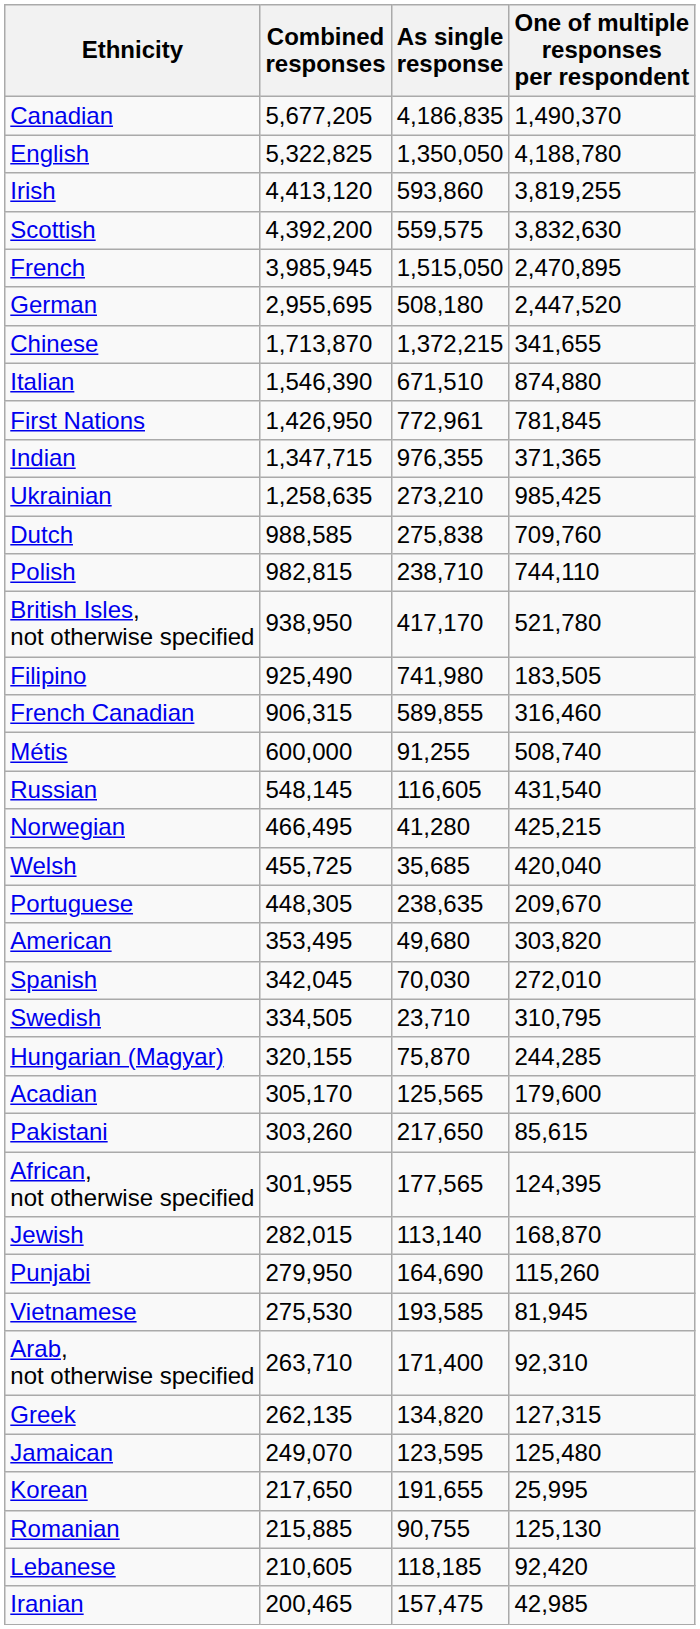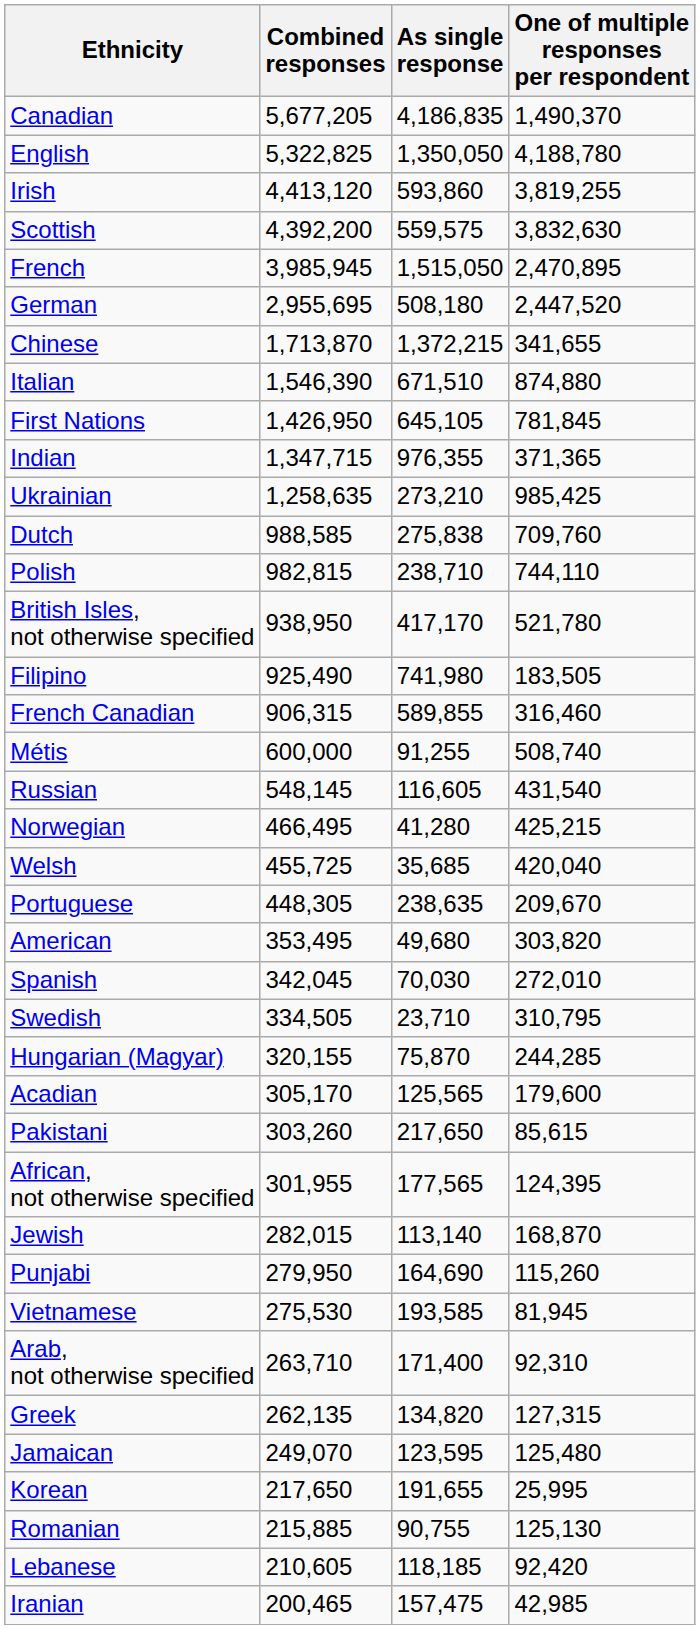 <table class="wikitable sortable sticky-header-multi" style=text-align:center" style="margin:1em auto;">
 <tr>
 <th>Ethnicity </th>
 <th>Combined<br>responses</th>
 <th>As single<br>response</th>
 <th>One of multiple<br>responses<br>per respondent</th>
 </tr>
 <tr>
 <td> <a href='#'>Canadian</a></td>
 <td>5,677,205</td>
 <td>4,186,835</td>
 <td>1,490,370</td>
 </tr>
 <tr>
 <td>  <a href='#'>English</a></td>
 <td>5,322,825</td>
 <td>1,350,050</td>
 <td>4,188,780</td>
 </tr>
 <tr>
 <td> <a href='#'>Irish</a></td>
 <td>4,413,120</td>
 <td>593,860</td>
 <td>3,819,255</td>
 </tr>
 <tr>
 <td>  <a href='#'>Scottish</a></td>
 <td>4,392,200</td>
 <td>559,575</td>
 <td>3,832,630</td>
 </tr>
 <tr>
 <td> <a href='#'>French</a></td>
 <td>3,985,945</td>
 <td>1,515,050</td>
 <td>2,470,895</td>
 </tr>
 <tr>
 <td> <a href='#'>German</a></td>
 <td>2,955,695</td>
 <td>508,180</td>
 <td>2,447,520</td>
 </tr>
 <tr>
 <td>  <a href='#'>Chinese</a></td>
 <td>1,713,870</td>
 <td>1,372,215</td>
 <td>341,655</td>
 </tr>
 <tr>
 <td> <a href='#'>Italian</a></td>
 <td>1,546,390</td>
 <td>671,510</td>
 <td>874,880</td>
 </tr>
 <tr>
 <td><a href='#'>First Nations</a></td>
 <td>1,426,950</td>
-<td>772,961</td>
+<td>645,105</td>
 <td>781,845</td>
 </tr>
 <tr>
 <td> <a href='#'>Indian</a></td>
 <td>1,347,715</td>
 <td>976,355</td>
 <td>371,365</td>
 </tr>
 <tr>
 <td> <a href='#'>Ukrainian</a></td>
 <td>1,258,635</td>
 <td>273,210</td>
 <td>985,425</td>
 </tr>
 <tr>
 <td> <a href='#'>Dutch</a></td>
 <td>988,585</td>
 <td>275,838</td>
 <td>709,760</td>
 </tr>
 <tr>
 <td> <a href='#'>Polish</a></td>
 <td>982,815</td>
 <td>238,710</td>
 <td>744,110</td>
 </tr>
 <tr>
 <td> <a href='#'>British Isles</a>,<br>not otherwise specified</td>
 <td>938,950</td>
 <td>417,170</td>
 <td>521,780</td>
 </tr>
 <tr>
 <td> <a href='#'>Filipino</a></td>
 <td>925,490</td>
 <td>741,980</td>
 <td>183,505</td>
 </tr>
 <tr>
 <td> <a href='#'>French Canadian</a></td>
 <td>906,315</td>
 <td>589,855</td>
 <td>316,460</td>
 </tr>
 <tr>
 <td> <a href='#'>Métis</a></td>
 <td>600,000</td>
 <td>91,255</td>
 <td>508,740</td>
 </tr>
 <tr>
 <td> <a href='#'>Russian</a></td>
 <td>548,145</td>
 <td>116,605</td>
 <td>431,540</td>
 </tr>
 <tr>
 <td> <a href='#'>Norwegian</a></td>
 <td>466,495</td>
 <td>41,280</td>
 <td>425,215</td>
 </tr>
 <tr>
 <td>  <a href='#'>Welsh</a></td>
 <td>455,725</td>
 <td>35,685</td>
 <td>420,040</td>
 </tr>
 <tr>
 <td> <a href='#'>Portuguese</a></td>
 <td>448,305</td>
 <td>238,635</td>
 <td>209,670</td>
 </tr>
 <tr>
 <td> <a href='#'>American</a></td>
 <td>353,495</td>
 <td>49,680</td>
 <td>303,820</td>
 </tr>
 <tr>
 <td> <a href='#'>Spanish</a></td>
 <td>342,045</td>
 <td>70,030</td>
 <td>272,010</td>
 </tr>
 <tr>
 <td> <a href='#'>Swedish</a></td>
 <td>334,505</td>
 <td>23,710</td>
 <td>310,795</td>
 </tr>
 <tr>
 <td> <a href='#'>Hungarian (Magyar)</a></td>
 <td>320,155</td>
 <td>75,870</td>
 <td>244,285</td>
 </tr>
 <tr>
 <td> <a href='#'>Acadian</a></td>
 <td>305,170</td>
 <td>125,565</td>
 <td>179,600</td>
 </tr>
 <tr>
 <td> <a href='#'>Pakistani</a></td>
 <td>303,260</td>
 <td>217,650</td>
 <td>85,615</td>
 </tr>
 <tr>
 <td> <a href='#'>African</a>,<br>not otherwise specified</td>
 <td>301,955</td>
 <td>177,565</td>
 <td>124,395</td>
 </tr>
 <tr>
 <td> <a href='#'>Jewish</a></td>
 <td>282,015</td>
 <td>113,140</td>
 <td>168,870</td>
 </tr>
 <tr>
 <td> <a href='#'>Punjabi</a></td>
 <td>279,950</td>
 <td>164,690</td>
 <td>115,260</td>
 </tr>
 <tr>
 <td>  <a href='#'>Vietnamese</a></td>
 <td>275,530</td>
 <td>193,585</td>
 <td>81,945</td>
 </tr>
 <tr>
 <td> <a href='#'>Arab</a>,<br>not otherwise specified</td>
 <td>263,710</td>
 <td>171,400</td>
 <td>92,310</td>
 </tr>
 <tr>
 <td> <a href='#'>Greek</a></td>
 <td>262,135</td>
 <td>134,820</td>
 <td>127,315</td>
 </tr>
 <tr>
 <td> <a href='#'>Jamaican</a></td>
 <td>249,070</td>
 <td>123,595</td>
 <td>125,480</td>
 </tr>
 <tr>
 <td> <a href='#'>Korean</a></td>
 <td>217,650</td>
 <td>191,655</td>
 <td>25,995</td>
 </tr>
 <tr>
 <td> <a href='#'>Romanian</a></td>
 <td>215,885</td>
 <td>90,755</td>
 <td>125,130</td>
 </tr>
 <tr>
 <td> <a href='#'>Lebanese</a></td>
 <td>210,605</td>
 <td>118,185</td>
 <td>92,420</td>
 </tr>
 <tr>
 <td> <a href='#'>Iranian</a></td>
 <td>200,465</td>
 <td>157,475</td>
 <td>42,985</td>
 </tr>
 </table>
